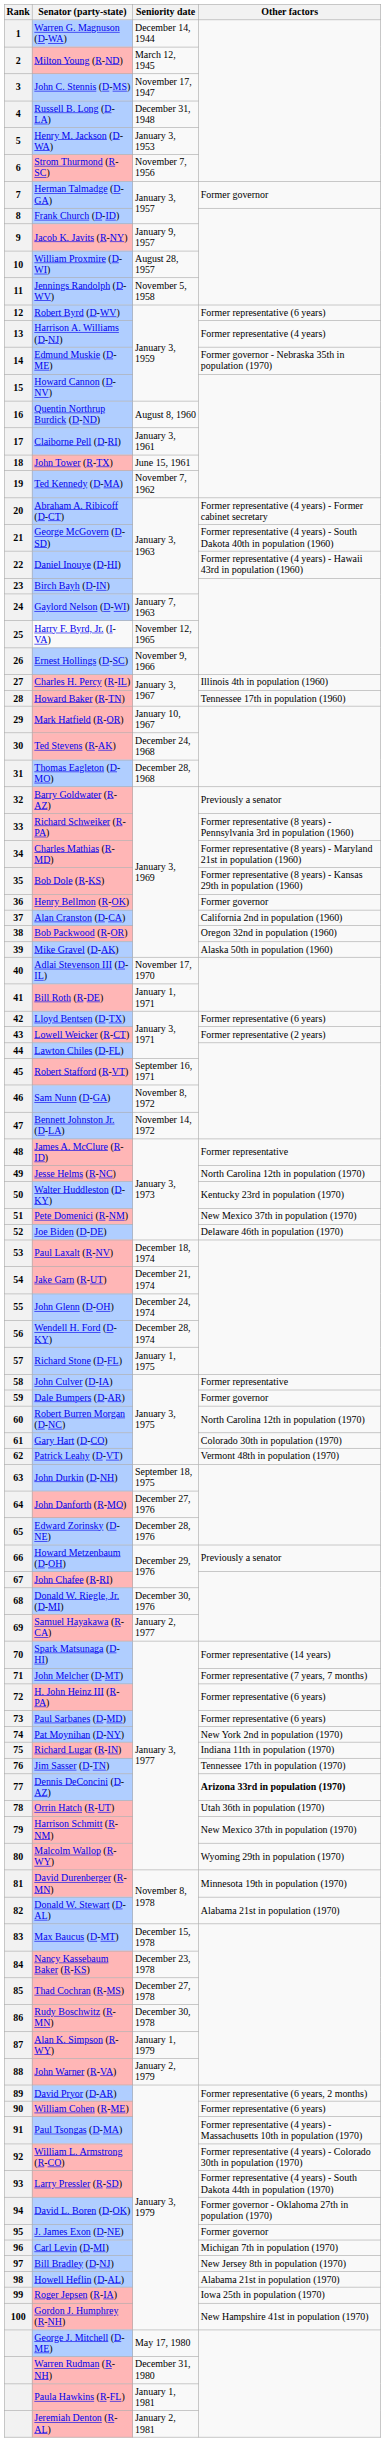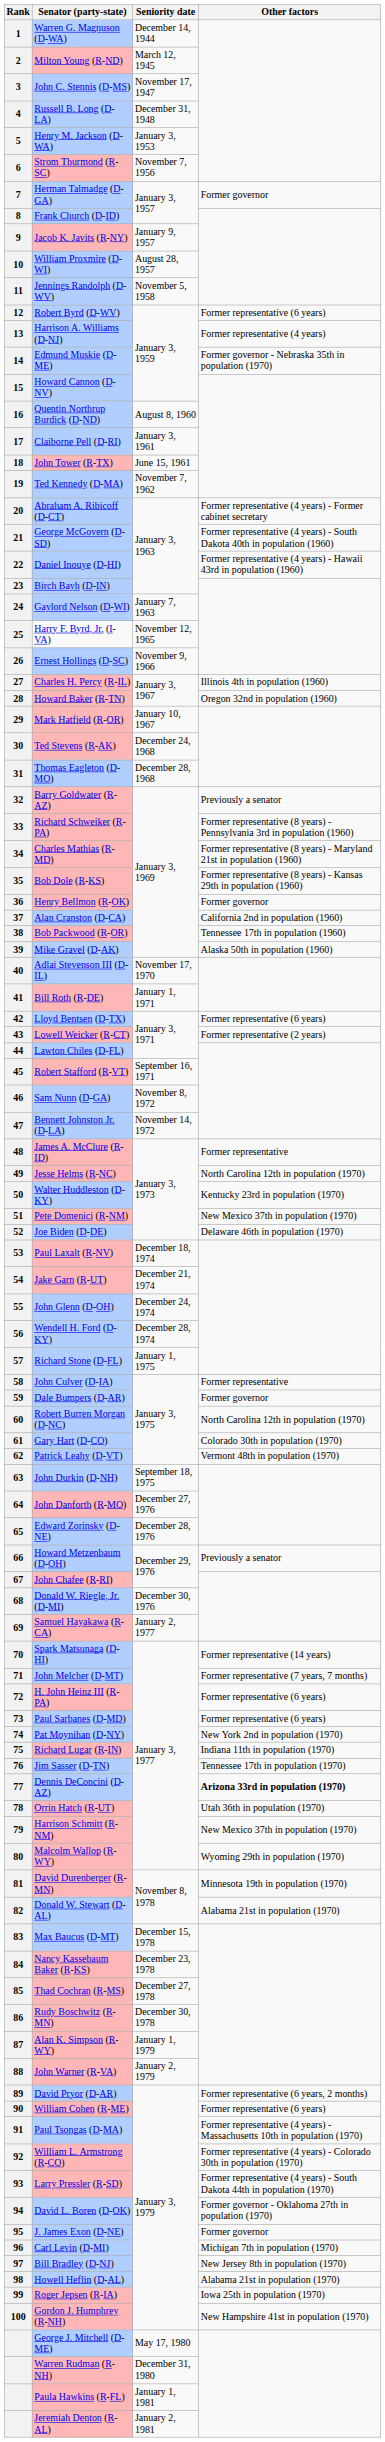 <table class=wikitable>
 <tr valign=bottom>
 <th>Rank</th>
 <th>Senator (party-state)</th>
 <th>Seniority date</th>
 <th>Other factors</th>
 </tr>
 <tr>
 <th>1</th>
 <td style="background-color:#B0CEFF"><a href='#'>Warren G. Magnuson</a> (<a href='#'>D</a>-<a href='#'>WA</a>)</td>
 <td>December 14, 1944</td>
 <td rowspan=6></td>
 </tr>
 <tr>
 <th>2</th>
 <td style="background-color:#FFB6B6"><a href='#'>Milton Young</a> (<a href='#'>R</a>-<a href='#'>ND</a>)</td>
 <td>March 12, 1945</td>
 </tr>
 <tr>
 <th>3</th>
 <td style="background-color:#B0CEFF"><a href='#'>John C. Stennis</a> (<a href='#'>D</a>-<a href='#'>MS</a>)</td>
 <td>November 17, 1947</td>
 </tr>
 <tr>
 <th>4</th>
 <td style="background-color:#B0CEFF"><a href='#'>Russell B. Long</a> (<a href='#'>D</a>-<a href='#'>LA</a>)</td>
 <td>December 31, 1948</td>
 </tr>
 <tr>
 <th>5</th>
 <td style="background-color:#B0CEFF"><a href='#'>Henry M. Jackson</a> (<a href='#'>D</a>-<a href='#'>WA</a>)</td>
 <td>January 3, 1953</td>
 </tr>
 <tr>
 <th>6</th>
 <td style="background-color:#FFB6B6"><a href='#'>Strom Thurmond</a> (<a href='#'>R</a>-<a href='#'>SC</a>)</td>
 <td>November 7, 1956</td>
 </tr>
 <tr>
 <th>7</th>
 <td style="background-color:#B0CEFF"><a href='#'>Herman Talmadge</a> (<a href='#'>D</a>-<a href='#'>GA</a>)</td>
 <td rowspan= 2>January 3, 1957</td>
 <td>Former governor</td>
 </tr>
 <tr>
 <th>8</th>
 <td style="background-color:#B0CEFF"><a href='#'>Frank Church</a> (<a href='#'>D</a>-<a href='#'>ID</a>)</td>
 <td rowspan=4></td>
 </tr>
 <tr>
 <th>9</th>
 <td style="background-color:#FFB6B6"><a href='#'>Jacob K. Javits</a> (<a href='#'>R</a>-<a href='#'>NY</a>)</td>
 <td>January 9, 1957</td>
 </tr>
 <tr>
 <th>10</th>
 <td style="background-color:#B0CEFF"><a href='#'>William Proxmire</a> (<a href='#'>D</a>-<a href='#'>WI</a>)</td>
 <td>August 28, 1957</td>
 </tr>
 <tr>
 <th>11</th>
 <td style="background-color:#B0CEFF"><a href='#'>Jennings Randolph</a> (<a href='#'>D</a>-<a href='#'>WV</a>)</td>
 <td>November 5, 1958</td>
 </tr>
 <tr>
 <th>12</th>
 <td style="background-color:#B0CEFF"><a href='#'>Robert Byrd</a> (<a href='#'>D</a>-<a href='#'>WV</a>)</td>
 <td rowspan= 4>January 3, 1959</td>
 <td>Former representative (6 years)</td>
 </tr>
 <tr>
 <th>13</th>
 <td style="background-color:#B0CEFF"><a href='#'>Harrison A. Williams</a> (<a href='#'>D</a>-<a href='#'>NJ</a>)</td>
 <td>Former representative (4 years)</td>
 </tr>
 <tr>
 <th>14</th>
 <td style="background-color:#B0CEFF"><a href='#'>Edmund Muskie</a> (<a href='#'>D</a>-<a href='#'>ME</a>)</td>
 <td>Former governor - Nebraska 35th in population (1970)</td>
 </tr>
 <tr>
 <th>15</th>
 <td style="background-color:#B0CEFF"><a href='#'>Howard Cannon</a> (<a href='#'>D</a>-<a href='#'>NV</a>)</td>
 <td rowspan=5></td>
 </tr>
 <tr>
 <th>16</th>
 <td style="background-color:#B0CEFF"><a href='#'>Quentin Northrup Burdick</a> (<a href='#'>D</a>-<a href='#'>ND</a>)</td>
 <td>August 8, 1960</td>
 </tr>
 <tr>
 <th>17</th>
 <td style="background-color:#B0CEFF"><a href='#'>Claiborne Pell</a> (<a href='#'>D</a>-<a href='#'>RI</a>)</td>
 <td>January 3, 1961</td>
 </tr>
 <tr>
 <th>18</th>
 <td style="background-color:#FFB6B6"><a href='#'>John Tower</a> (<a href='#'>R</a>-<a href='#'>TX</a>)</td>
 <td>June 15, 1961</td>
 </tr>
 <tr>
 <th>19</th>
 <td style="background-color:#B0CEFF"><a href='#'>Ted Kennedy</a> (<a href='#'>D</a>-<a href='#'>MA</a>)</td>
 <td>November 7, 1962</td>
 </tr>
 <tr>
 <th>20</th>
 <td style="background-color:#B0CEFF"><a href='#'>Abraham A. Ribicoff</a> (<a href='#'>D</a>-<a href='#'>CT</a>)</td>
 <td rowspan= 4>January 3, 1963</td>
 <td>Former representative (4 years) - Former cabinet secretary</td>
 </tr>
 <tr>
 <th>21</th>
 <td style="background-color:#B0CEFF"><a href='#'>George McGovern</a> (<a href='#'>D</a>-<a href='#'>SD</a>)</td>
 <td>Former representative (4 years) - South Dakota 40th in population (1960)</td>
 </tr>
 <tr>
 <th>22</th>
 <td style="background-color:#B0CEFF"><a href='#'>Daniel Inouye</a> (<a href='#'>D</a>-<a href='#'>HI</a>)</td>
 <td>Former representative (4 years) - Hawaii 43rd in population (1960)</td>
 </tr>
 <tr>
 <th>23</th>
 <td style="background-color:#B0CEFF"><a href='#'>Birch Bayh</a> (<a href='#'>D</a>-<a href='#'>IN</a>)</td>
 <td rowspan=4></td>
 </tr>
 <tr>
 <th>24</th>
 <td style="background-color:#B0CEFF"><a href='#'>Gaylord Nelson</a> (<a href='#'>D</a>-<a href='#'>WI</a>)</td>
 <td>January 7, 1963</td>
 </tr>
 <tr>
 <th>25</th>
 <td><a href='#'>Harry F. Byrd, Jr.</a> (<a href='#'>I</a>-<a href='#'>VA</a>)</td>
 <td>November 12, 1965</td>
 </tr>
 <tr>
 <th>26</th>
 <td style="background-color:#B0CEFF"><a href='#'>Ernest Hollings</a> (<a href='#'>D</a>-<a href='#'>SC</a>)</td>
 <td>November 9, 1966</td>
 </tr>
 <tr>
 <th>27</th>
 <td style="background-color:#FFB6B6"><a href='#'>Charles H. Percy</a> (<a href='#'>R</a>-<a href='#'>IL</a>)</td>
 <td rowspan= 2>January 3, 1967</td>
 <td>Illinois 4th in population (1960)</td>
 </tr>
 <tr>
 <th>28</th>
 <td style="background-color:#FFB6B6"><a href='#'>Howard Baker</a> (<a href='#'>R</a>-<a href='#'>TN</a>)</td>
-<td>Tennessee 17th in population (1960)</td>
+<td>Oregon 32nd in population (1960)</td>
 </tr>
 <tr>
 <th>29</th>
 <td style="background-color:#FFB6B6"><a href='#'>Mark Hatfield</a> (<a href='#'>R</a>-<a href='#'>OR</a>)</td>
 <td>January 10, 1967</td>
 <td rowspan=3></td>
 </tr>
 <tr>
 <th>30</th>
 <td style="background-color:#FFB6B6"><a href='#'>Ted Stevens</a> (<a href='#'>R</a>-<a href='#'>AK</a>)</td>
 <td>December 24, 1968</td>
 </tr>
 <tr>
 <th>31</th>
 <td style="background-color:#B0CEFF"><a href='#'>Thomas Eagleton</a> (<a href='#'>D</a>-<a href='#'>MO</a>)</td>
 <td>December 28, 1968</td>
 </tr>
 <tr>
 <th>32</th>
 <td style="background-color:#FFB6B6"><a href='#'>Barry Goldwater</a> (<a href='#'>R</a>-<a href='#'>AZ</a>)</td>
 <td rowspan= 8>January 3, 1969</td>
 <td>Previously a senator</td>
 </tr>
 <tr>
 <th>33</th>
 <td style="background-color:#FFB6B6"><a href='#'>Richard Schweiker</a> (<a href='#'>R</a>-<a href='#'>PA</a>)</td>
 <td>Former representative (8 years) - Pennsylvania 3rd in population (1960)</td>
 </tr>
 <tr>
 <th>34</th>
 <td style="background-color:#FFB6B6"><a href='#'>Charles Mathias</a> (<a href='#'>R</a>-<a href='#'>MD</a>)</td>
 <td>Former representative (8 years) - Maryland 21st in population (1960)</td>
 </tr>
 <tr>
 <th>35</th>
 <td style="background-color:#FFB6B6"><a href='#'>Bob Dole</a> (<a href='#'>R</a>-<a href='#'>KS</a>)</td>
 <td>Former representative (8 years) - Kansas 29th in population (1960)</td>
 </tr>
 <tr>
 <th>36</th>
 <td style="background-color:#FFB6B6"><a href='#'>Henry Bellmon</a> (<a href='#'>R</a>-<a href='#'>OK</a>)</td>
 <td>Former governor</td>
 </tr>
 <tr>
 <th>37</th>
 <td style="background-color:#B0CEFF"><a href='#'>Alan Cranston</a> (<a href='#'>D</a>-<a href='#'>CA</a>)</td>
 <td>California 2nd in population (1960)</td>
 </tr>
 <tr>
 <th>38</th>
 <td style="background-color:#FFB6B6"><a href='#'>Bob Packwood</a> (<a href='#'>R</a>-<a href='#'>OR</a>)</td>
-<td>Oregon 32nd in population (1960)</td>
+<td>Tennessee 17th in population (1960)</td>
 </tr>
 <tr>
 <th>39</th>
 <td style="background-color:#B0CEFF"><a href='#'>Mike Gravel</a> (<a href='#'>D</a>-<a href='#'>AK</a>)</td>
 <td>Alaska 50th in population (1960)</td>
 </tr>
 <tr>
 <th>40</th>
 <td style="background-color:#B0CEFF"><a href='#'>Adlai Stevenson III</a> (<a href='#'>D</a>-<a href='#'>IL</a>)</td>
 <td>November 17, 1970</td>
 <td rowspan=2></td>
 </tr>
 <tr>
 <th>41</th>
 <td style="background-color:#FFB6B6"><a href='#'>Bill Roth</a> (<a href='#'>R</a>-<a href='#'>DE</a>)</td>
 <td>January 1, 1971</td>
 </tr>
 <tr>
 <th>42</th>
 <td style="background-color:#B0CEFF"><a href='#'>Lloyd Bentsen</a> (<a href='#'>D</a>-<a href='#'>TX</a>)</td>
 <td rowspan= 3>January 3, 1971</td>
 <td>Former representative (6 years)</td>
 </tr>
 <tr>
 <th>43</th>
 <td style="background-color:#FFB6B6"><a href='#'>Lowell Weicker</a> (<a href='#'>R</a>-<a href='#'>CT</a>)</td>
 <td>Former representative (2 years)</td>
 </tr>
 <tr>
 <th>44</th>
 <td style="background-color:#B0CEFF"><a href='#'>Lawton Chiles</a> (<a href='#'>D</a>-<a href='#'>FL</a>)</td>
 <td rowspan=4></td>
 </tr>
 <tr>
 <th>45</th>
 <td style="background-color:#FFB6B6"><a href='#'>Robert Stafford</a> (<a href='#'>R</a>-<a href='#'>VT</a>)</td>
 <td>September 16, 1971</td>
 </tr>
 <tr>
 <th>46</th>
 <td style="background-color:#B0CEFF"><a href='#'>Sam Nunn</a> (<a href='#'>D</a>-<a href='#'>GA</a>)</td>
 <td>November 8, 1972</td>
 </tr>
 <tr>
 <th>47</th>
 <td style="background-color:#B0CEFF"><a href='#'>Bennett Johnston Jr.</a> (<a href='#'>D</a>-<a href='#'>LA</a>)</td>
 <td>November 14, 1972</td>
 </tr>
 <tr>
 <th>48</th>
 <td style="background-color:#FFB6B6"><a href='#'>James A. McClure</a> (<a href='#'>R</a>-<a href='#'>ID</a>)</td>
 <td rowspan= 5>January 3, 1973</td>
 <td>Former representative</td>
 </tr>
 <tr>
 <th>49</th>
 <td style="background-color:#FFB6B6"><a href='#'>Jesse Helms</a> (<a href='#'>R</a>-<a href='#'>NC</a>)</td>
 <td>North Carolina 12th in population (1970)</td>
 </tr>
 <tr>
 <th>50</th>
 <td style="background-color:#B0CEFF"><a href='#'>Walter Huddleston</a> (<a href='#'>D</a>-<a href='#'>KY</a>)</td>
 <td>Kentucky 23rd in population (1970)</td>
 </tr>
 <tr>
 <th>51</th>
 <td style="background-color:#FFB6B6"><a href='#'>Pete Domenici</a> (<a href='#'>R</a>-<a href='#'>NM</a>)</td>
 <td>New Mexico 37th in population (1970)</td>
 </tr>
 <tr>
 <th>52</th>
 <td style="background-color:#B0CEFF"><a href='#'>Joe Biden</a> (<a href='#'>D</a>-<a href='#'>DE</a>)</td>
 <td>Delaware 46th in population (1970)</td>
 </tr>
 <tr>
 <th>53</th>
 <td style="background-color:#FFB6B6"><a href='#'>Paul Laxalt</a> (<a href='#'>R</a>-<a href='#'>NV</a>)</td>
 <td>December 18, 1974</td>
 <td rowspan=5></td>
 </tr>
 <tr>
 <th>54</th>
 <td style="background-color:#FFB6B6"><a href='#'>Jake Garn</a> (<a href='#'>R</a>-<a href='#'>UT</a>)</td>
 <td>December 21, 1974</td>
 </tr>
 <tr>
 <th>55</th>
 <td style="background-color:#B0CEFF"><a href='#'>John Glenn</a> (<a href='#'>D</a>-<a href='#'>OH</a>)</td>
 <td>December 24, 1974</td>
 </tr>
 <tr>
 <th>56</th>
 <td style="background-color:#B0CEFF"><a href='#'>Wendell H. Ford</a> (<a href='#'>D</a>-<a href='#'>KY</a>)</td>
 <td>December 28, 1974</td>
 </tr>
 <tr>
 <th>57</th>
 <td style="background-color:#B0CEFF"><a href='#'>Richard Stone</a> (<a href='#'>D</a>-<a href='#'>FL</a>)</td>
 <td>January 1, 1975</td>
 </tr>
 <tr>
 <th>58</th>
 <td style="background-color:#B0CEFF"><a href='#'>John Culver</a> (<a href='#'>D</a>-<a href='#'>IA</a>)</td>
 <td rowspan= 5>January 3, 1975</td>
 <td>Former representative</td>
 </tr>
 <tr>
 <th>59</th>
 <td style="background-color:#B0CEFF"><a href='#'>Dale Bumpers</a> (<a href='#'>D</a>-<a href='#'>AR</a>)</td>
 <td>Former governor</td>
 </tr>
 <tr>
 <th>60</th>
 <td style="background-color:#B0CEFF"><a href='#'>Robert Burren Morgan</a> (<a href='#'>D</a>-<a href='#'>NC</a>)</td>
 <td>North Carolina 12th in population (1970)</td>
 </tr>
 <tr>
 <th>61</th>
 <td style="background-color:#B0CEFF"><a href='#'>Gary Hart</a> (<a href='#'>D</a>-<a href='#'>CO</a>)</td>
 <td>Colorado 30th in population (1970)</td>
 </tr>
 <tr>
 <th>62</th>
 <td style="background-color:#B0CEFF"><a href='#'>Patrick Leahy</a> (<a href='#'>D</a>-<a href='#'>VT</a>)</td>
 <td>Vermont 48th in population (1970)</td>
 </tr>
 <tr>
 <th>63</th>
 <td style="background-color:#B0CEFF"><a href='#'>John Durkin</a> (<a href='#'>D</a>-<a href='#'>NH</a>)</td>
 <td>September 18, 1975</td>
 </tr>
 <tr>
 <th>64</th>
 <td style="background-color:#FFB6B6"><a href='#'>John Danforth</a> (<a href='#'>R</a>-<a href='#'>MO</a>)</td>
 <td>December 27, 1976</td>
 </tr>
 <tr>
 <th>65</th>
 <td style="background-color:#B0CEFF"><a href='#'>Edward Zorinsky</a> (<a href='#'>D</a>-<a href='#'>NE</a>)</td>
 <td>December 28, 1976</td>
 </tr>
 <tr>
 <th>66</th>
 <td style="background-color:#B0CEFF"><a href='#'>Howard Metzenbaum</a> (<a href='#'>D</a>-<a href='#'>OH</a>)</td>
 <td rowspan=2>December 29, 1976</td>
 <td>Previously a senator</td>
 </tr>
 <tr>
 <th>67</th>
 <td style="background-color:#FFB6B6"><a href='#'>John Chafee</a> (<a href='#'>R</a>-<a href='#'>RI</a>)</td>
 <td rowspan=3></td>
 </tr>
 <tr>
 <th>68</th>
 <td style="background-color:#B0CEFF"><a href='#'>Donald W. Riegle, Jr.</a> (<a href='#'>D</a>-<a href='#'>MI</a>)</td>
 <td>December 30, 1976</td>
 </tr>
 <tr>
 <th>69</th>
 <td style="background-color:#FFB6B6"><a href='#'>Samuel Hayakawa</a> (<a href='#'>R</a>-<a href='#'>CA</a>)</td>
 <td>January 2, 1977</td>
 </tr>
 <tr>
 <th>70</th>
 <td style="background-color:#B0CEFF"><a href='#'>Spark Matsunaga</a> (<a href='#'>D</a>-<a href='#'>HI</a>)</td>
 <td rowspan=11>January 3, 1977</td>
 <td>Former representative (14 years)</td>
 </tr>
 <tr>
 <th>71</th>
 <td style="background-color:#B0CEFF"><a href='#'>John Melcher</a> (<a href='#'>D</a>-<a href='#'>MT</a>)</td>
 <td>Former representative (7 years, 7 months)</td>
 </tr>
 <tr>
 <th>72</th>
 <td style="background-color:#FFB6B6"><a href='#'>H. John Heinz III</a> (<a href='#'>R</a>-<a href='#'>PA</a>)</td>
 <td>Former representative (6 years)</td>
 </tr>
 <tr>
 <th>73</th>
 <td style="background-color:#B0CEFF"><a href='#'>Paul Sarbanes</a> (<a href='#'>D</a>-<a href='#'>MD</a>)</td>
 <td>Former representative (6 years)</td>
 </tr>
 <tr>
 <th>74</th>
 <td style="background-color:#B0CEFF"><a href='#'>Pat Moynihan</a> (<a href='#'>D</a>-<a href='#'>NY</a>)</td>
 <td>New York 2nd in population (1970)</td>
 </tr>
 <tr>
 <th>75</th>
 <td style="background-color:#FFB6B6"><a href='#'>Richard Lugar</a> (<a href='#'>R</a>-<a href='#'>IN</a>)</td>
 <td>Indiana 11th in population (1970)</td>
 </tr>
 <tr>
 <th>76</th>
 <td style="background-color:#B0CEFF"><a href='#'>Jim Sasser</a> (<a href='#'>D</a>-<a href='#'>TN</a>)</td>
 <td>Tennessee 17th in population (1970)</td>
 </tr>
 <tr>
 <th>77</th>
 <td style="background-color:#B0CEFF"><a href='#'>Dennis DeConcini</a> (<a href='#'>D</a>-<a href='#'>AZ</a>)</td>
 <td><strong>Arizona 33rd in population (1970)</strong></td>
 </tr>
 <tr>
 <th>78</th>
 <td style="background-color:#FFB6B6"><a href='#'>Orrin Hatch</a> (<a href='#'>R</a>-<a href='#'>UT</a>)</td>
 <td>Utah 36th in population (1970)</td>
 </tr>
 <tr>
 <th>79</th>
 <td style="background-color:#FFB6B6"><a href='#'>Harrison Schmitt</a> (<a href='#'>R</a>-<a href='#'>NM</a>)</td>
 <td>New Mexico 37th in population (1970)</td>
 </tr>
 <tr>
 <th>80</th>
 <td style="background-color:#FFB6B6"><a href='#'>Malcolm Wallop</a> (<a href='#'>R</a>-<a href='#'>WY</a>)</td>
 <td>Wyoming 29th in population (1970)</td>
 </tr>
 <tr>
 <th>81</th>
 <td style="background-color:#FFB6B6"><a href='#'>David Durenberger</a> (<a href='#'>R</a>-<a href='#'>MN</a>)</td>
 <td rowspan=2>November 8, 1978</td>
 <td>Minnesota 19th in population (1970)</td>
 </tr>
 <tr>
 <th>82</th>
 <td style="background-color:#B0CEFF"><a href='#'>Donald W. Stewart</a> (<a href='#'>D</a>-<a href='#'>AL</a>)</td>
 <td>Alabama 21st in population (1970)</td>
 </tr>
 <tr>
 <th>83</th>
 <td style="background-color:#B0CEFF"><a href='#'>Max Baucus</a> (<a href='#'>D</a>-<a href='#'>MT</a>)</td>
 <td>December 15, 1978</td>
 <td rowspan=6></td>
 </tr>
 <tr>
 <th>84</th>
 <td style="background-color:#FFB6B6"><a href='#'>Nancy Kassebaum Baker</a> (<a href='#'>R</a>-<a href='#'>KS</a>)</td>
 <td>December 23, 1978</td>
 </tr>
 <tr>
 <th>85</th>
 <td style="background-color:#FFB6B6"><a href='#'>Thad Cochran</a> (<a href='#'>R</a>-<a href='#'>MS</a>)</td>
 <td>December 27, 1978</td>
 </tr>
 <tr>
 <th>86</th>
 <td style="background-color:#FFB6B6"><a href='#'>Rudy Boschwitz</a> (<a href='#'>R</a>-<a href='#'>MN</a>)</td>
 <td>December 30, 1978</td>
 </tr>
 <tr>
 <th>87</th>
 <td style="background-color:#FFB6B6"><a href='#'>Alan K. Simpson</a> (<a href='#'>R</a>-<a href='#'>WY</a>)</td>
 <td>January 1, 1979</td>
 </tr>
 <tr>
 <th>88</th>
 <td style="background-color:#FFB6B6"><a href='#'>John Warner</a> (<a href='#'>R</a>-<a href='#'>VA</a>)</td>
 <td>January 2, 1979</td>
 </tr>
 <tr>
 <th>89</th>
 <td style="background-color:#B0CEFF"><a href='#'>David Pryor</a> (<a href='#'>D</a>-<a href='#'>AR</a>)</td>
 <td rowspan=12>January 3, 1979</td>
 <td>Former representative (6 years, 2 months)</td>
 </tr>
 <tr>
 <th>90</th>
 <td style="background-color:#FFB6B6"><a href='#'>William Cohen</a> (<a href='#'>R</a>-<a href='#'>ME</a>)</td>
 <td>Former representative (6 years)</td>
 </tr>
 <tr>
 <th>91</th>
 <td style="background-color:#B0CEFF"><a href='#'>Paul Tsongas</a> (<a href='#'>D</a>-<a href='#'>MA</a>)</td>
 <td>Former representative (4 years) - Massachusetts 10th in population (1970)</td>
 </tr>
 <tr>
 <th>92</th>
 <td style="background-color:#FFB6B6"><a href='#'>William L. Armstrong</a> (<a href='#'>R</a>-<a href='#'>CO</a>)</td>
 <td>Former representative (4 years) - Colorado 30th in population (1970)</td>
 </tr>
 <tr>
 <th>93</th>
 <td style="background-color:#FFB6B6"><a href='#'>Larry Pressler</a> (<a href='#'>R</a>-<a href='#'>SD</a>)</td>
 <td>Former representative (4 years) - South Dakota 44th in population (1970)</td>
 </tr>
 <tr>
 <th>94</th>
 <td style="background-color:#B0CEFF"><a href='#'>David L. Boren</a> (<a href='#'>D</a>-<a href='#'>OK</a>)</td>
 <td>Former governor - Oklahoma 27th in population (1970)</td>
 </tr>
 <tr>
 <th>95</th>
 <td style="background-color:#B0CEFF"><a href='#'>J. James Exon</a> (<a href='#'>D</a>-<a href='#'>NE</a>)</td>
 <td>Former governor</td>
 </tr>
 <tr>
 <th>96</th>
 <td style="background-color:#B0CEFF"><a href='#'>Carl Levin</a> (<a href='#'>D</a>-<a href='#'>MI</a>)</td>
 <td>Michigan 7th in population (1970)</td>
 </tr>
 <tr>
 <th>97</th>
 <td style="background-color:#B0CEFF"><a href='#'>Bill Bradley</a> (<a href='#'>D</a>-<a href='#'>NJ</a>)</td>
 <td>New Jersey 8th in population (1970)</td>
 </tr>
 <tr>
 <th>98</th>
 <td style="background-color:#B0CEFF"><a href='#'>Howell Heflin</a> (<a href='#'>D</a>-<a href='#'>AL</a>)</td>
 <td>Alabama 21st in population (1970)</td>
 </tr>
 <tr>
 <th>99</th>
 <td style="background-color:#FFB6B6"><a href='#'>Roger Jepsen</a> (<a href='#'>R</a>-<a href='#'>IA</a>)</td>
 <td>Iowa 25th in population (1970)</td>
 </tr>
 <tr>
 <th>100</th>
 <td style="background-color:#FFB6B6"><a href='#'>Gordon J. Humphrey</a> (<a href='#'>R</a>-<a href='#'>NH</a>)</td>
 <td>New Hampshire 41st in population (1970)</td>
 </tr>
 <tr>
 <th></th>
 <td style="background-color:#B0CEFF"><a href='#'>George J. Mitchell</a> (<a href='#'>D</a>-<a href='#'>ME</a>)</td>
 <td>May 17, 1980</td>
 <td rowspan=4></td>
 </tr>
 <tr>
 <th></th>
 <td style="background-color:#FFB6B6"><a href='#'>Warren Rudman</a> (<a href='#'>R</a>-<a href='#'>NH</a>)</td>
 <td>December 31, 1980</td>
 </tr>
 <tr>
 <th></th>
 <td style="background-color:#FFB6B6"><a href='#'>Paula Hawkins</a> (<a href='#'>R</a>-<a href='#'>FL</a>)</td>
 <td>January 1, 1981</td>
 </tr>
 <tr>
 <th></th>
 <td style="background-color:#FFB6B6"><a href='#'>Jeremiah Denton</a> (<a href='#'>R</a>-<a href='#'>AL</a>)</td>
 <td>January 2, 1981</td>
 </tr>
 </table>
